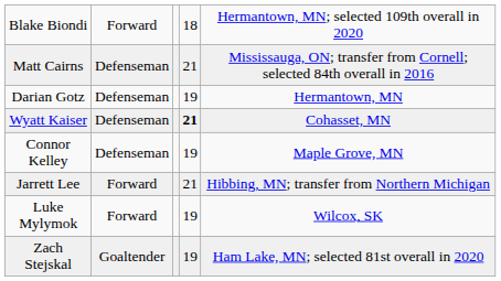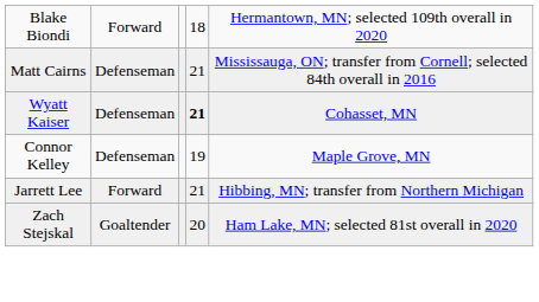 <table class="wikitable" width="60%">
 <tr align="center" bgcolor="">
 <td>Blake Biondi</td>
 <td>Forward</td>
 <td></td>
 <td>18</td>
 <td><a href='#'>Hermantown, MN</a>; selected 109th overall in <a href='#'>2020</a></td>
 </tr>
 <tr align="center" bgcolor="f0f0f0">
 <td>Matt Cairns</td>
 <td>Defenseman</td>
 <td></td>
 <td>21</td>
 <td><a href='#'>Mississauga, ON</a>; transfer from <a href='#'>Cornell</a>; selected 84th overall in <a href='#'>2016</a></td>
-</tr>
-<tr align="center" bgcolor="">
-<td>Darian Gotz</td>
-<td>Defenseman</td>
-<td></td>
-<td>19</td>
-<td><a href='#'>Hermantown, MN</a></td>
 </tr>
 <tr align="center" bgcolor="f0f0f0">
 <td><a href='#'>Wyatt Kaiser</a></td>
 <td>Defenseman</td>
 <td></td>
 <td><strong>21</strong></td>
 <td><a href='#'>Cohasset, MN</a></td>
 </tr>
 <tr align="center" bgcolor="">
 <td>Connor Kelley</td>
 <td>Defenseman</td>
 <td></td>
 <td>19</td>
 <td><a href='#'>Maple Grove, MN</a></td>
 </tr>
 <tr align="center" bgcolor="f0f0f0">
 <td>Jarrett Lee</td>
 <td>Forward</td>
 <td></td>
 <td>21</td>
 <td><a href='#'>Hibbing, MN</a>; transfer from <a href='#'>Northern Michigan</a></td>
 </tr>
-<tr align="center" bgcolor="">
-<td>Luke Mylymok</td>
-<td>Forward</td>
-<td></td>
-<td>19</td>
-<td><a href='#'>Wilcox, SK</a></td>
-</tr>
 <tr align="center" bgcolor="f0f0f0">
 <td>Zach Stejskal</td>
 <td>Goaltender</td>
 <td></td>
-<td>19</td>
+<td>20</td>
 <td><a href='#'>Ham Lake, MN</a>; selected 81st overall in <a href='#'>2020</a></td>
 </tr>
 </table>
